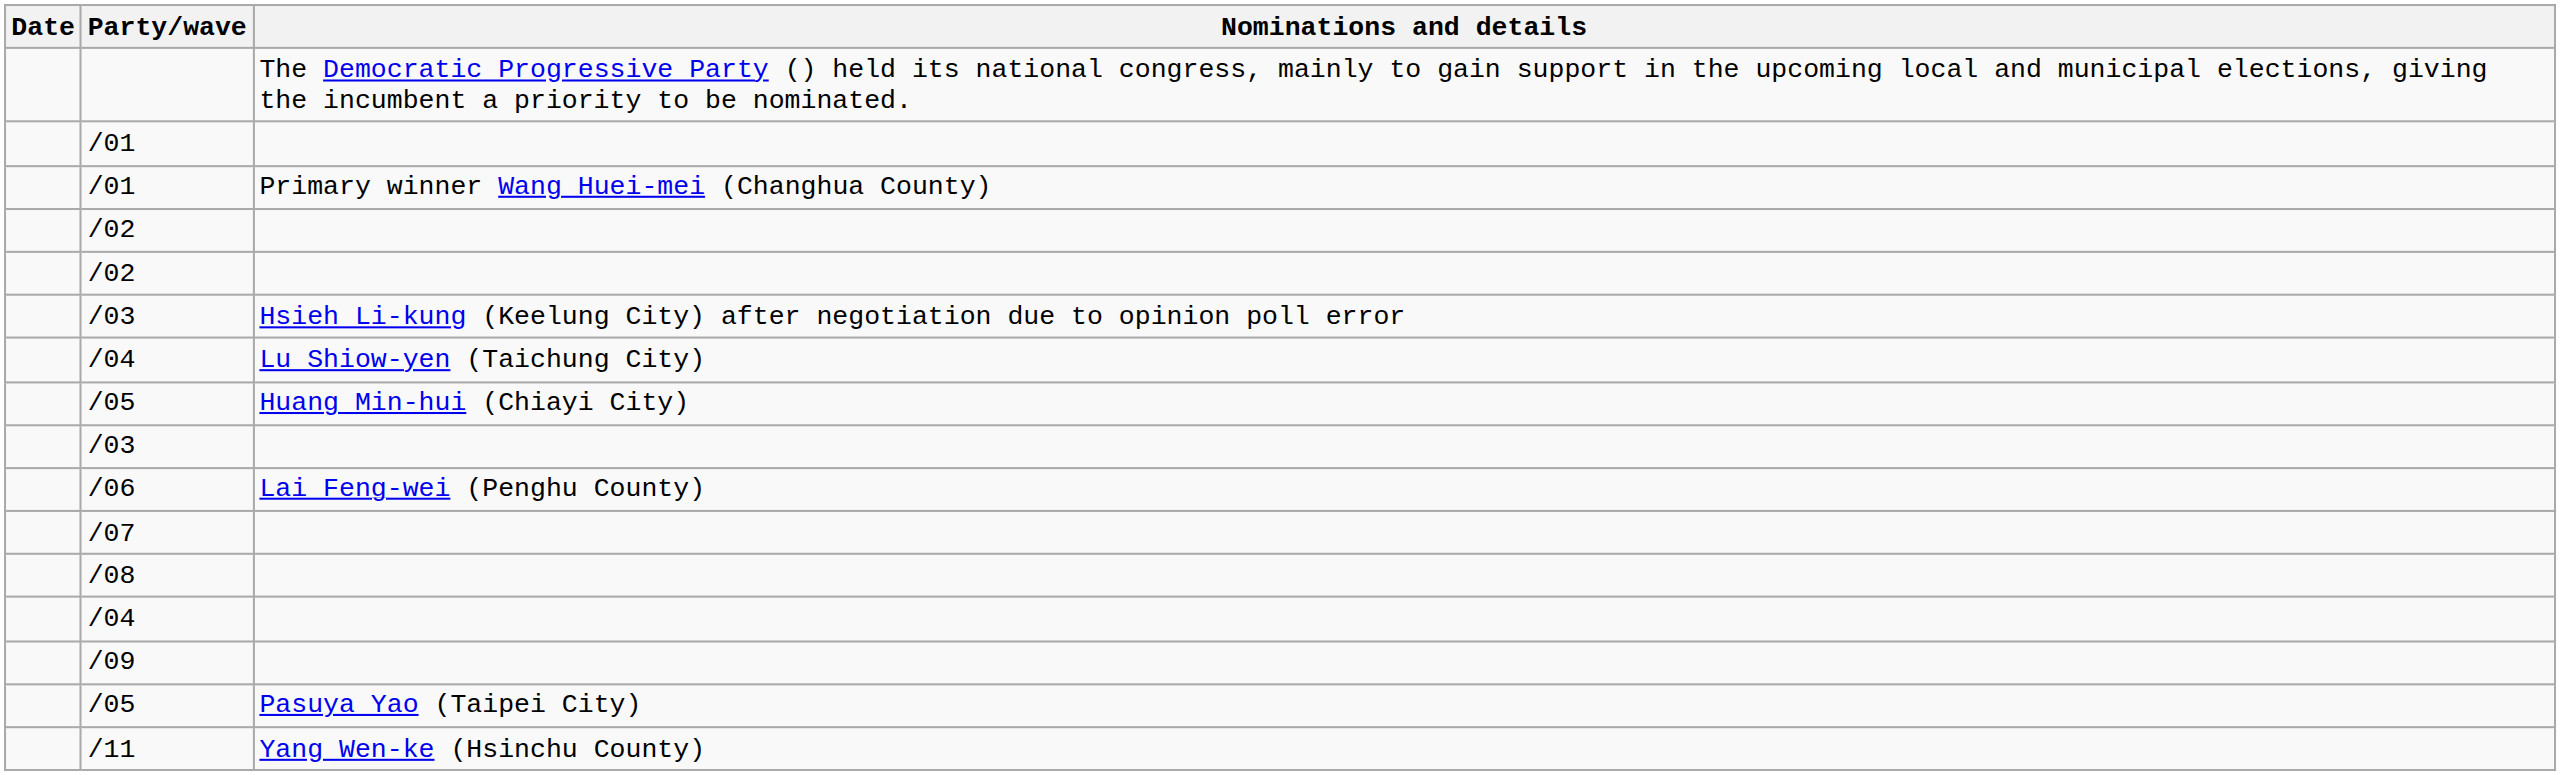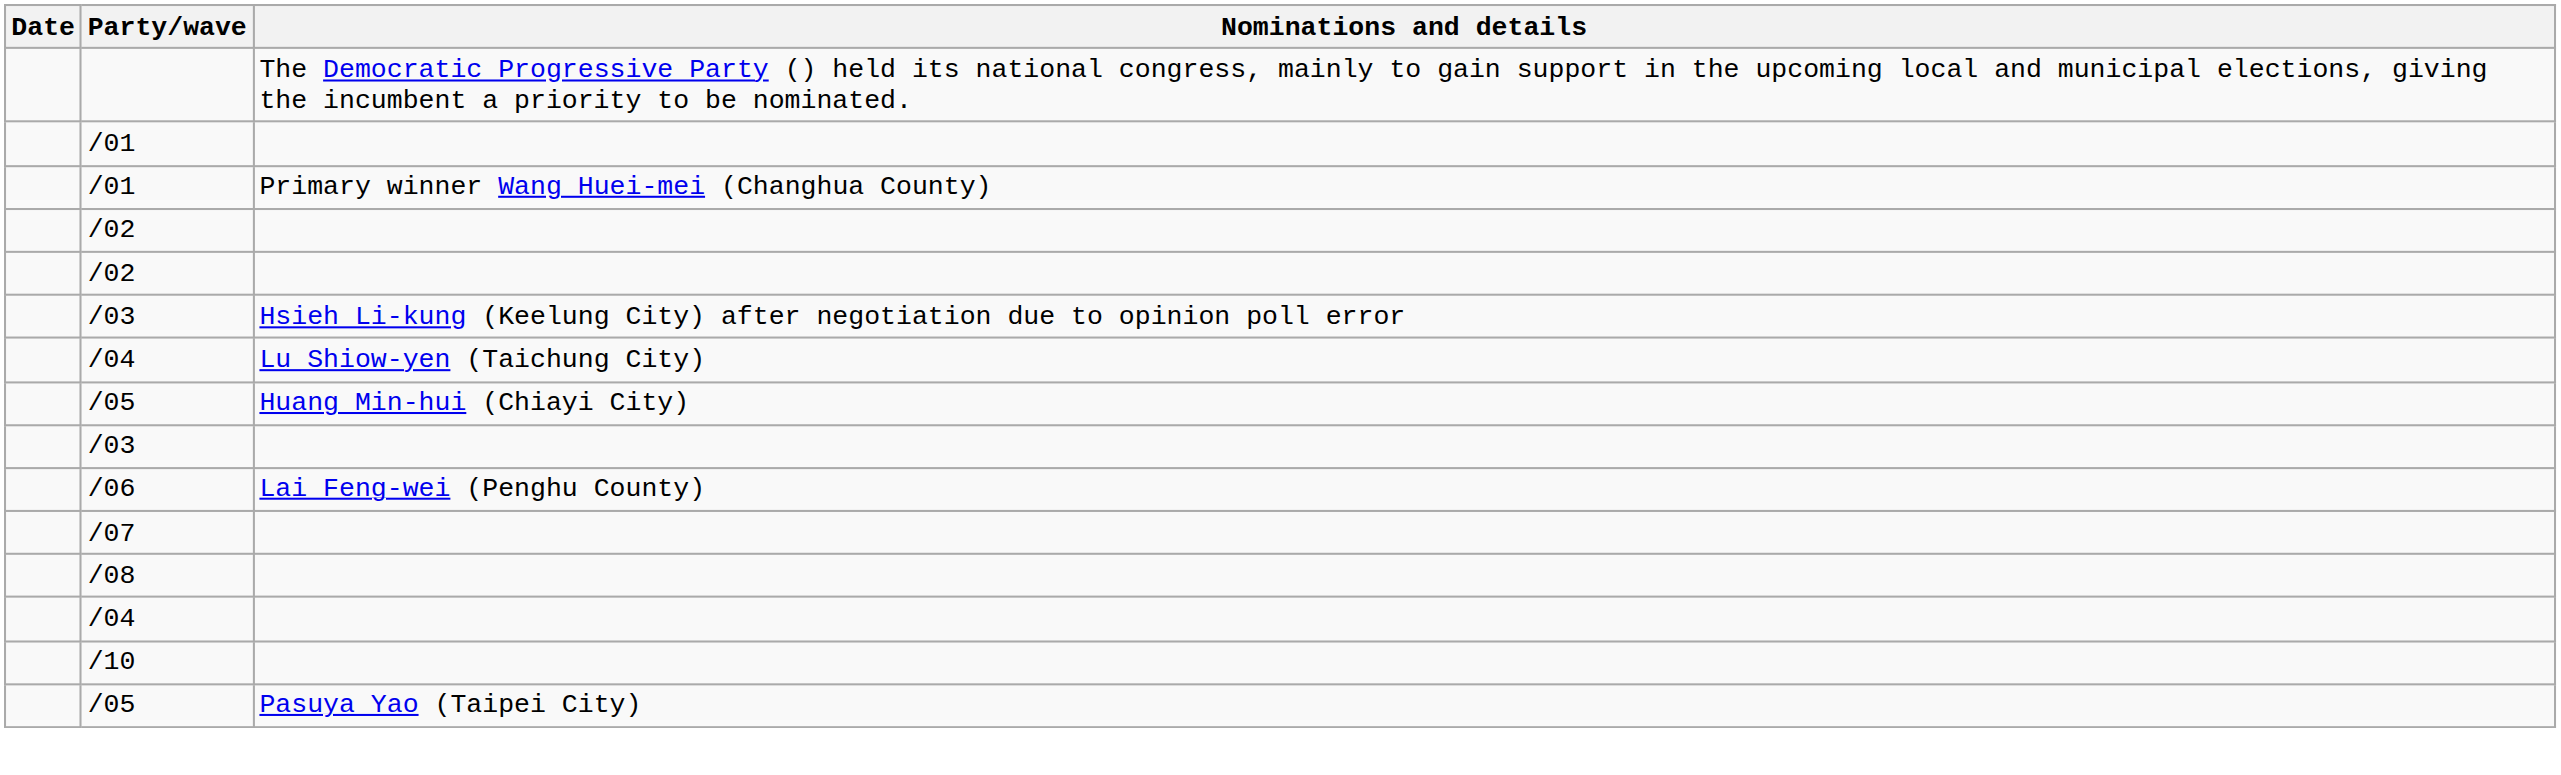 <table class="wikitable sortable collapsible">
 <tr style="background-color:#E9E9E9">
 <th>Date</th>
 <th>Party/wave</th>
 <th>Nominations and details</th>
 </tr>
 <tr>
 <td></td>
 <td></td>
 <td>The <a href='#'>Democratic Progressive Party</a> () held its national congress, mainly to gain support in the upcoming local and municipal elections, giving the incumbent a priority to be nominated.</td>
 </tr>
 <tr>
 <td></td>
 <td>/01</td>
 <td></td>
 </tr>
 <tr>
 <td></td>
 <td>/01</td>
 <td> Primary winner <a href='#'>Wang Huei-mei</a> (Changhua County)</td>
 </tr>
 <tr>
 <td></td>
 <td>/02</td>
 <td></td>
 </tr>
 <tr>
 <td></td>
 <td>/02</td>
 <td></td>
 </tr>
 <tr>
 <td></td>
 <td>/03</td>
 <td><a href='#'>Hsieh Li-kung</a> (Keelung City) after negotiation due to opinion poll error</td>
 </tr>
 <tr>
 <td></td>
 <td>/04</td>
 <td><a href='#'>Lu Shiow-yen</a> (Taichung City)</td>
 </tr>
 <tr>
 <td></td>
 <td>/05</td>
 <td><a href='#'>Huang Min-hui</a> (Chiayi City)</td>
 </tr>
 <tr>
 <td></td>
 <td>/03</td>
 <td></td>
 </tr>
 <tr>
 <td></td>
 <td>/06</td>
 <td><a href='#'>Lai Feng-wei</a> (Penghu County)</td>
 </tr>
 <tr>
 <td></td>
 <td>/07</td>
 <td></td>
 </tr>
 <tr>
 <td></td>
 <td>/08</td>
 <td></td>
 </tr>
 <tr>
 <td></td>
 <td>/04</td>
 <td></td>
 </tr>
 <tr>
 <td></td>
-<td>/09</td>
+<td>/10</td>
 <td></td>
 </tr>
 <tr>
 <td></td>
 <td>/05</td>
 <td><a href='#'>Pasuya Yao</a> (Taipei City)</td>
 </tr>
-<tr>
-<td></td>
-<td>/11</td>
-<td><a href='#'>Yang Wen-ke</a> (Hsinchu County)</td>
-</tr>
 </table>
